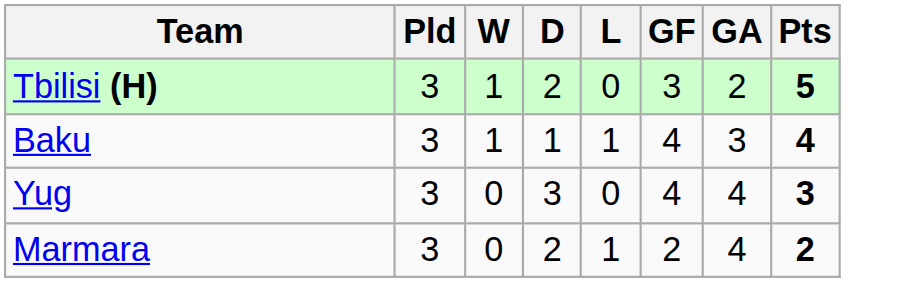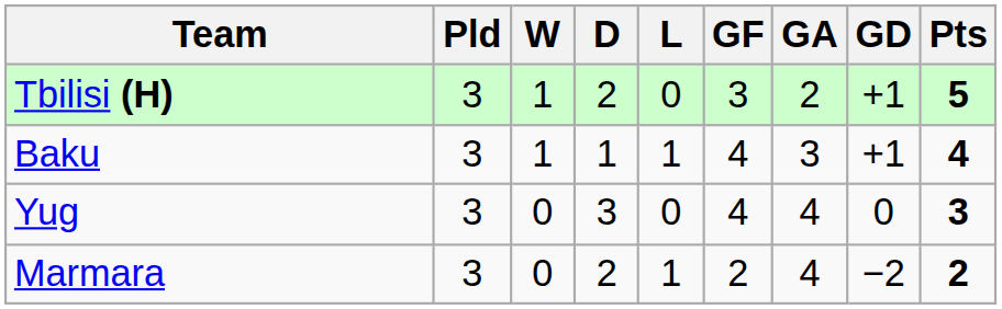 <table class="wikitable" style="text-align:center;">
 <tr>
 <th width=175>Team</th>
 <th width=20 abbr="Played">Pld</th>
 <th width=20 abbr="Won">W</th>
 <th width=20 abbr="Drawn">D</th>
 <th width=20 abbr="Lost">L</th>
 <th width=20 abbr="Goals for">GF</th>
 <th width=20 abbr="Goals against">GA</th>
+<th width=20 abbr="Goal difference">GD</th>
 <th width=20 abbr="Points">Pts</th>
 </tr>
 <tr bgcolor=#ccffcc>
 <td align=left> <a href='#'>Tbilisi</a> <strong>(H)</strong></td>
 <td>3</td>
 <td>1</td>
 <td>2</td>
 <td>0</td>
 <td>3</td>
 <td>2</td>
+<td>+1</td>
 <td><strong>5</strong></td>
 </tr>
 <tr>
 <td align=left> <a href='#'>Baku</a></td>
 <td>3</td>
 <td>1</td>
 <td>1</td>
 <td>1</td>
 <td>4</td>
 <td>3</td>
+<td>+1</td>
 <td><strong>4</strong></td>
 </tr>
 <tr>
 <td align=left> <a href='#'>Yug</a></td>
 <td>3</td>
 <td>0</td>
 <td>3</td>
 <td>0</td>
 <td>4</td>
 <td>4</td>
+<td>0</td>
 <td><strong>3</strong></td>
 </tr>
 <tr>
 <td align=left> <a href='#'>Marmara</a></td>
 <td>3</td>
 <td>0</td>
 <td>2</td>
 <td>1</td>
 <td>2</td>
 <td>4</td>
+<td>−2</td>
 <td><strong>2</strong></td>
 </tr>
 </table>
